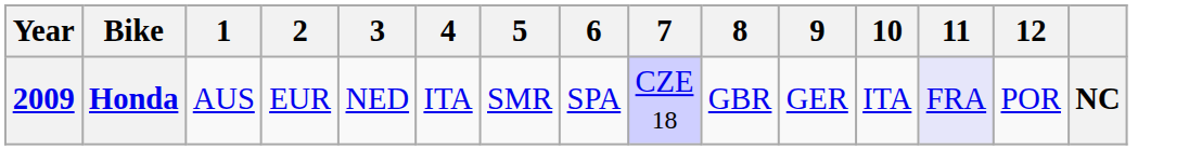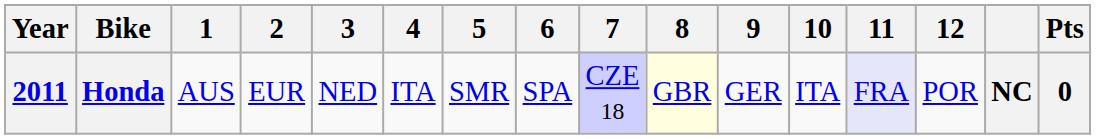 <table class="wikitable" style="text-align:center; font-size:90%">
 <tr>
 <th>Year</th>
 <th>Bike</th>
 <th>1</th>
 <th>2</th>
 <th>3</th>
 <th>4</th>
 <th>5</th>
 <th>6</th>
 <th>7</th>
 <th>8</th>
 <th>9</th>
 <th>10</th>
 <th>11</th>
 <th>12</th>
 <th></th>
+<th>Pts</th>
 </tr>
 <tr>
-<th><a href='#'>2009</a></th>
+<th><a href='#'>2011</a></th>
 <th><a href='#'>Honda</a></th>
 <td><a href='#'>AUS</a></td>
 <td><a href='#'>EUR</a></td>
 <td><a href='#'>NED</a></td>
 <td><a href='#'>ITA</a></td>
 <td><a href='#'>SMR</a></td>
 <td><a href='#'>SPA</a></td>
 <td style="background:#CFCFFF;"><a href='#'>CZE</a><br><small>18</small></td>
-<td><a href='#'>GBR</a></td>
+<td style="background: lightyellow;"><a href='#'>GBR</a></td>
 <td><a href='#'>GER</a></td>
 <td><a href='#'>ITA</a></td>
 <td style="background: lavender;"><a href='#'>FRA</a></td>
 <td><a href='#'>POR</a></td>
 <th>NC</th>
+<th>0</th>
 </tr>
 </table>
